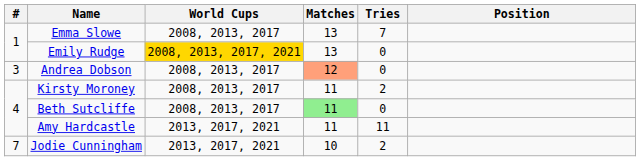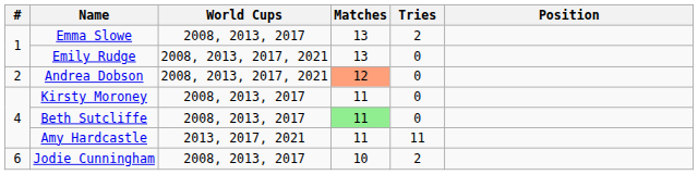 <table class="wikitable sortable" style="text-align:center;">
 <tr>
 <th width=20px>#</th>
 <th width:150px>Name</th>
 <th width:150px>World Cups</th>
 <th width=50px>Matches</th>
 <th width=50px>Tries</th>
 <th width=250px>Position</th>
 </tr>
 <tr>
 <td rowspan=2>1</td>
 <td><a href='#'>Emma Slowe</a></td>
 <td>2008, 2013, 2017</td>
 <td>13</td>
-<td>7</td>
+<td>2</td>
 <td></td>
 </tr>
 <tr>
 <td><a href='#'>Emily Rudge</a></td>
-<td style="background: gold;">2008, 2013, 2017, 2021</td>
+<td>2008, 2013, 2017, 2021</td>
 <td>13</td>
 <td>0</td>
 <td></td>
 </tr>
 <tr>
-<td>3</td>
+<td>2</td>
 <td><a href='#'>Andrea Dobson</a></td>
-<td>2008, 2013, 2017</td>
+<td>2008, 2013, 2017, 2021</td>
 <td style="background: lightsalmon;">12</td>
 <td>0</td>
 <td></td>
 </tr>
 <tr>
 <td rowspan=3>4</td>
 <td><a href='#'>Kirsty Moroney</a></td>
 <td>2008, 2013, 2017</td>
 <td>11</td>
-<td>2</td>
+<td>0</td>
 <td></td>
 </tr>
 <tr>
 <td><a href='#'>Beth Sutcliffe</a></td>
 <td>2008, 2013, 2017</td>
 <td style="background: lightgreen;">11</td>
 <td>0</td>
 <td></td>
 </tr>
 <tr>
 <td><a href='#'>Amy Hardcastle</a></td>
 <td>2013, 2017, 2021</td>
 <td>11</td>
 <td>11</td>
 <td></td>
 </tr>
 <tr>
-<td>7</td>
+<td>6</td>
 <td><a href='#'>Jodie Cunningham</a></td>
-<td>2013, 2017, 2021</td>
+<td>2008, 2013, 2017</td>
 <td>10</td>
 <td>2</td>
 <td></td>
 </tr>
 </table>
